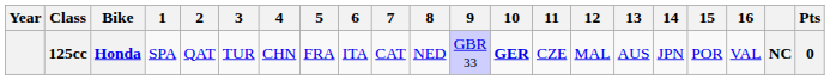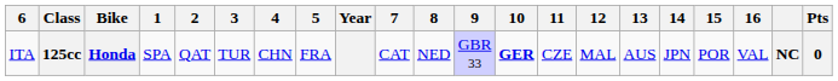 <table class="wikitable" style="text-align:center">
 <tr>
-<th>Year</th>
+<th>6</th>
 <th>Class</th>
 <th>Bike</th>
 <th>1</th>
 <th>2</th>
 <th>3</th>
 <th>4</th>
 <th>5</th>
-<th>6</th>
+<th>Year</th>
 <th>7</th>
 <th>8</th>
 <th>9</th>
 <th>10</th>
 <th>11</th>
 <th>12</th>
 <th>13</th>
 <th>14</th>
 <th>15</th>
 <th>16</th>
 <th></th>
 <th>Pts</th>
 </tr>
 <tr>
-<th align="left"></th>
+<td><a href='#'>ITA</a></td>
 <th align="left">125cc</th>
 <th align="left"><a href='#'>Honda</a></th>
 <td><a href='#'>SPA</a></td>
 <td><a href='#'>QAT</a></td>
 <td><a href='#'>TUR</a></td>
 <td><a href='#'>CHN</a></td>
 <td><a href='#'>FRA</a></td>
-<td><a href='#'>ITA</a></td>
+<th align="left"></th>
 <td><a href='#'>CAT</a></td>
 <td><a href='#'>NED</a></td>
 <td style="background:#cfcfff;"><a href='#'>GBR</a><br><small>33</small></td>
 <td><strong><a href='#'>GER</a></strong></td>
 <td><a href='#'>CZE</a></td>
 <td><a href='#'>MAL</a></td>
 <td><a href='#'>AUS</a></td>
 <td><a href='#'>JPN</a></td>
 <td><a href='#'>POR</a></td>
 <td><a href='#'>VAL</a></td>
 <th>NC</th>
 <th>0</th>
 </tr>
 </table>
